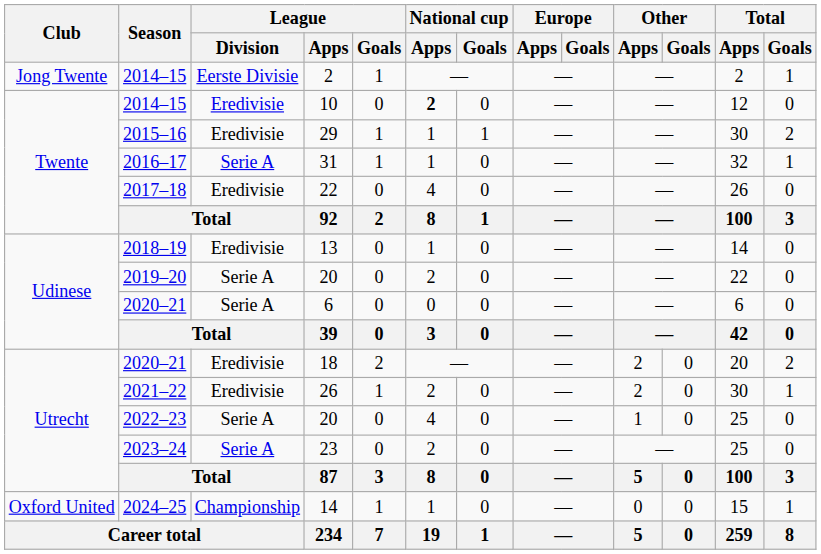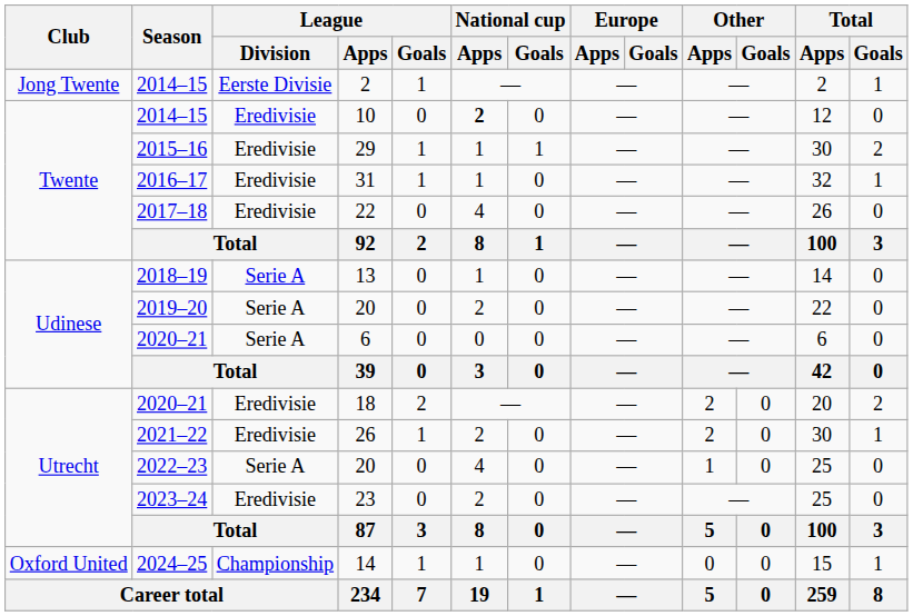 <table class="wikitable" style="text-align:center">
 <tr>
 <th rowspan="2">Club</th>
 <th rowspan="2">Season</th>
 <th colspan="3">League</th>
 <th colspan="2">National cup</th>
 <th colspan="2">Europe</th>
 <th colspan="2">Other</th>
 <th colspan="2">Total</th>
 </tr>
 <tr>
 <th>Division</th>
 <th>Apps</th>
 <th>Goals</th>
 <th>Apps</th>
 <th>Goals</th>
 <th>Apps</th>
 <th>Goals</th>
 <th>Apps</th>
 <th>Goals</th>
 <th>Apps</th>
 <th>Goals</th>
 </tr>
 <tr>
 <td><a href='#'>Jong Twente</a></td>
 <td><a href='#'>2014–15</a></td>
 <td><a href='#'>Eerste Divisie</a></td>
 <td>2</td>
 <td>1</td>
 <td colspan="2">—</td>
 <td colspan="2">—</td>
 <td colspan="2">—</td>
 <td>2</td>
 <td>1</td>
 </tr>
 <tr>
 <td rowspan="5"><a href='#'>Twente</a></td>
 <td><a href='#'>2014–15</a></td>
 <td><a href='#'>Eredivisie</a></td>
 <td>10</td>
 <td>0</td>
 <td><strong>2</strong></td>
 <td>0</td>
 <td colspan="2">—</td>
 <td colspan="2">—</td>
 <td>12</td>
 <td>0</td>
 </tr>
 <tr>
 <td><a href='#'>2015–16</a></td>
 <td>Eredivisie</td>
 <td>29</td>
 <td>1</td>
 <td>1</td>
 <td>1</td>
 <td colspan="2">—</td>
 <td colspan="2">—</td>
 <td>30</td>
 <td>2</td>
 </tr>
 <tr>
 <td><a href='#'>2016–17</a></td>
-<td><a href='#'>Serie A</a></td>
+<td>Eredivisie</td>
 <td>31</td>
 <td>1</td>
 <td>1</td>
 <td>0</td>
 <td colspan="2">—</td>
 <td colspan="2">—</td>
 <td>32</td>
 <td>1</td>
 </tr>
 <tr>
 <td><a href='#'>2017–18</a></td>
 <td>Eredivisie</td>
 <td>22</td>
 <td>0</td>
 <td>4</td>
 <td>0</td>
 <td colspan="2">—</td>
 <td colspan="2">—</td>
 <td>26</td>
 <td>0</td>
 </tr>
 <tr>
 <th colspan="2">Total</th>
 <th>92</th>
 <th>2</th>
 <th>8</th>
 <th>1</th>
 <th colspan="2">—</th>
 <th colspan="2">—</th>
 <th>100</th>
 <th>3</th>
 </tr>
 <tr>
 <td rowspan="4"><a href='#'>Udinese</a></td>
 <td><a href='#'>2018–19</a></td>
-<td>Eredivisie</td>
+<td><a href='#'>Serie A</a></td>
 <td>13</td>
 <td>0</td>
 <td>1</td>
 <td>0</td>
 <td colspan="2">—</td>
 <td colspan="2">—</td>
 <td>14</td>
 <td>0</td>
 </tr>
 <tr>
 <td><a href='#'>2019–20</a></td>
 <td>Serie A</td>
 <td>20</td>
 <td>0</td>
 <td>2</td>
 <td>0</td>
 <td colspan="2">—</td>
 <td colspan="2">—</td>
 <td>22</td>
 <td>0</td>
 </tr>
 <tr>
 <td><a href='#'>2020–21</a></td>
 <td>Serie A</td>
 <td>6</td>
 <td>0</td>
 <td>0</td>
 <td>0</td>
 <td colspan="2">—</td>
 <td colspan="2">—</td>
 <td>6</td>
 <td>0</td>
 </tr>
 <tr>
 <th colspan="2">Total</th>
 <th>39</th>
 <th>0</th>
 <th>3</th>
 <th>0</th>
 <th colspan="2">—</th>
 <th colspan="2">—</th>
 <th>42</th>
 <th>0</th>
 </tr>
 <tr>
 <td rowspan="5"><a href='#'>Utrecht</a></td>
 <td><a href='#'>2020–21</a></td>
 <td>Eredivisie</td>
 <td>18</td>
 <td>2</td>
 <td colspan="2">—</td>
 <td colspan="2">—</td>
 <td>2</td>
 <td>0</td>
 <td>20</td>
 <td>2</td>
 </tr>
 <tr>
 <td><a href='#'>2021–22</a></td>
 <td>Eredivisie</td>
 <td>26</td>
 <td>1</td>
 <td>2</td>
 <td>0</td>
 <td colspan="2">—</td>
 <td>2</td>
 <td>0</td>
 <td>30</td>
 <td>1</td>
 </tr>
 <tr>
 <td><a href='#'>2022–23</a></td>
 <td>Serie A</td>
 <td>20</td>
 <td>0</td>
 <td>4</td>
 <td>0</td>
 <td colspan="2">—</td>
 <td>1</td>
 <td>0</td>
 <td>25</td>
 <td>0</td>
 </tr>
 <tr>
 <td><a href='#'>2023–24</a></td>
-<td><a href='#'>Serie A</a></td>
+<td>Eredivisie</td>
 <td>23</td>
 <td>0</td>
 <td>2</td>
 <td>0</td>
 <td colspan="2">—</td>
 <td colspan="2">—</td>
 <td>25</td>
 <td>0</td>
 </tr>
 <tr>
 <th colspan="2">Total</th>
 <th>87</th>
 <th>3</th>
 <th>8</th>
 <th>0</th>
 <th colspan="2">—</th>
 <th>5</th>
 <th>0</th>
 <th>100</th>
 <th>3</th>
 </tr>
 <tr>
 <td><a href='#'>Oxford United</a></td>
 <td><a href='#'>2024–25</a></td>
 <td><a href='#'>Championship</a></td>
 <td>14</td>
 <td>1</td>
 <td>1</td>
 <td>0</td>
 <td colspan="2">—</td>
 <td>0</td>
 <td>0</td>
 <td>15</td>
 <td>1</td>
 </tr>
 <tr>
 <th colspan="3">Career total</th>
 <th>234</th>
 <th>7</th>
 <th>19</th>
 <th>1</th>
 <th colspan="2">—</th>
 <th>5</th>
 <th>0</th>
 <th>259</th>
 <th>8</th>
 </tr>
 </table>
